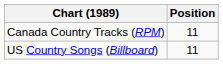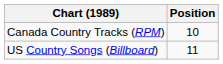 <table class="wikitable sortable">
 <tr>
 <th scope="col">Chart (1989)</th>
 <th scope="col">Position</th>
 </tr>
 <tr>
 <td>Canada Country Tracks (<em><a href='#'>RPM</a></em>)</td>
-<td style="text-align:center;">11</td>
+<td style="text-align:center;">10</td>
 </tr>
 <tr>
 <td>US <a href='#'>Country Songs</a> (<em><a href='#'>Billboard</a></em>)</td>
 <td style="text-align:center;">11</td>
 </tr>
 </table>
